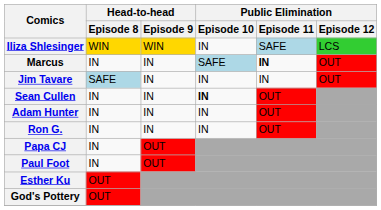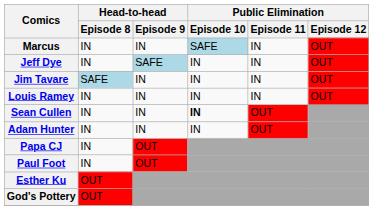 <table class="wikitable">
 <tr>
 <th rowspan="2">Comics</th>
 <th colspan=2>Head-to-head</th>
 <th colspan=3>Public Elimination</th>
 </tr>
 <tr>
 <th>Episode 8</th>
 <th>Episode 9</th>
 <th>Episode 10</th>
 <th>Episode 11</th>
 <th>Episode 12</th>
 </tr>
 <tr>
-<th><strong><a href='#'>Iliza Shlesinger</a></strong></th>
-<td style="background:gold;">WIN</td>
-<td style="background:gold;">WIN</td>
-<td>IN</td>
-<td style="background:lightblue;">SAFE</td>
-<td style="background:limegreen;">LCS</td>
-</tr>
-<tr>
 <th><strong>Marcus</strong></th>
 <td>IN</td>
 <td>IN</td>
 <td style="background:lightblue;">SAFE</td>
-<td><strong>IN</strong></td>
+<td>IN</td>
+<td style="background:red;">OUT</td>
+</tr>
+<tr>
+<th><strong><a href='#'>Jeff Dye</a></strong></th>
+<td>IN</td>
+<td style="background:lightblue;">SAFE</td>
+<td>IN</td>
+<td>IN</td>
 <td style="background:red;">OUT</td>
 </tr>
 <tr>
 <th><strong><a href='#'>Jim Tavare</a></strong></th>
 <td style="background:lightblue;">SAFE</td>
+<td>IN</td>
+<td>IN</td>
+<td>IN</td>
+<td style="background:red;">OUT</td>
+</tr>
+<tr>
+<th><strong><a href='#'>Louis Ramey</a></strong></th>
+<td>IN</td>
 <td>IN</td>
 <td>IN</td>
 <td>IN</td>
 <td style="background:red;">OUT</td>
 </tr>
 <tr>
 <th><strong><a href='#'>Sean Cullen</a></strong></th>
 <td>IN</td>
 <td>IN</td>
 <td><strong>IN</strong></td>
 <td style="background:red;">OUT</td>
 <td colspan=1 style="background:darkgray;"></td>
 </tr>
 <tr>
 <th><strong><a href='#'>Adam Hunter</a></strong></th>
-<td>IN</td>
-<td>IN</td>
-<td>IN</td>
-<td style="background:red;">OUT</td>
-<td colspan=1 style="background:darkgray;"></td>
-</tr>
-<tr>
-<th><strong><a href='#'>Ron G.</a></strong></th>
 <td>IN</td>
 <td>IN</td>
 <td>IN</td>
 <td style="background:red;">OUT</td>
 <td colspan=1 style="background:darkgray;"></td>
 </tr>
 <tr>
 <th><strong><a href='#'>Papa CJ</a></strong></th>
 <td>IN</td>
 <td style="background:red;">OUT</td>
 <td colspan=3 style="background:darkgray;"></td>
 </tr>
 <tr>
 <th><strong><a href='#'>Paul Foot</a></strong></th>
 <td>IN</td>
 <td style="background:red;">OUT</td>
 <td colspan=3 style="background:darkgray;"></td>
 </tr>
 <tr>
 <th><strong><a href='#'>Esther Ku</a></strong></th>
 <td style="background:red;">OUT</td>
 <td colspan=4 style="background:darkgray;"></td>
 </tr>
 <tr>
 <th><strong>God's Pottery</strong></th>
 <td style="background:red;">OUT</td>
 <td colspan=4 style="background:darkgray;"></td>
 </tr>
 <tr>
 </tr>
 </table>
